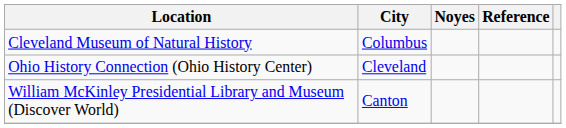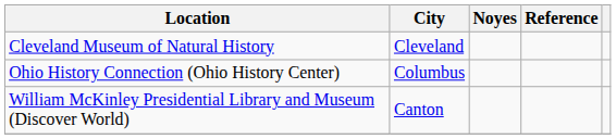 <table class="wikitable">
 <tr>
 <th Width="350">Location</th>
 <th>City</th>
 <th>Noyes</th>
 <th>Reference</th>
 <th></th>
 </tr>
 <tr>
 <td><a href='#'>Cleveland Museum of Natural History</a></td>
-<td><a href='#'>Columbus</a></td>
+<td><a href='#'>Cleveland</a></td>
 <td></td>
 <td></td>
 <td></td>
 </tr>
 <tr>
 <td><a href='#'>Ohio History Connection</a> (Ohio History Center)</td>
-<td><a href='#'>Cleveland</a></td>
+<td><a href='#'>Columbus</a></td>
 <td></td>
 <td></td>
 <td></td>
 </tr>
 <tr>
 <td><a href='#'>William McKinley Presidential Library and Museum</a> (Discover World)</td>
 <td><a href='#'>Canton</a></td>
 <td></td>
 <td></td>
 <td></td>
 </tr>
 <tr>
 </tr>
 </table>
